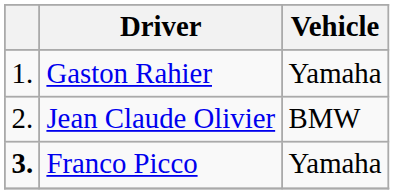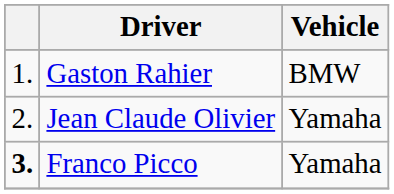 <table class="wikitable">
 <tr>
 <th></th>
 <th>Driver</th>
 <th>Vehicle</th>
 </tr>
 <tr>
 <td>1.</td>
 <td> <a href='#'>Gaston Rahier</a></td>
-<td>Yamaha</td>
+<td>BMW</td>
 </tr>
 <tr>
 <td>2.</td>
 <td> <a href='#'>Jean Claude Olivier</a></td>
-<td>BMW</td>
+<td>Yamaha</td>
 </tr>
 <tr>
 <td><strong>3.</strong></td>
 <td> <a href='#'>Franco Picco</a></td>
 <td>Yamaha</td>
 </tr>
 <tr>
 </tr>
 </table>
